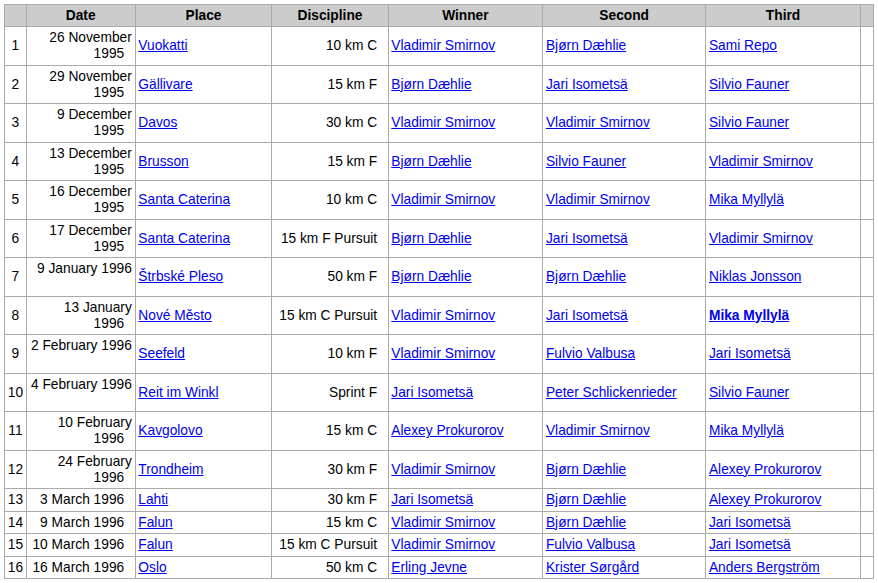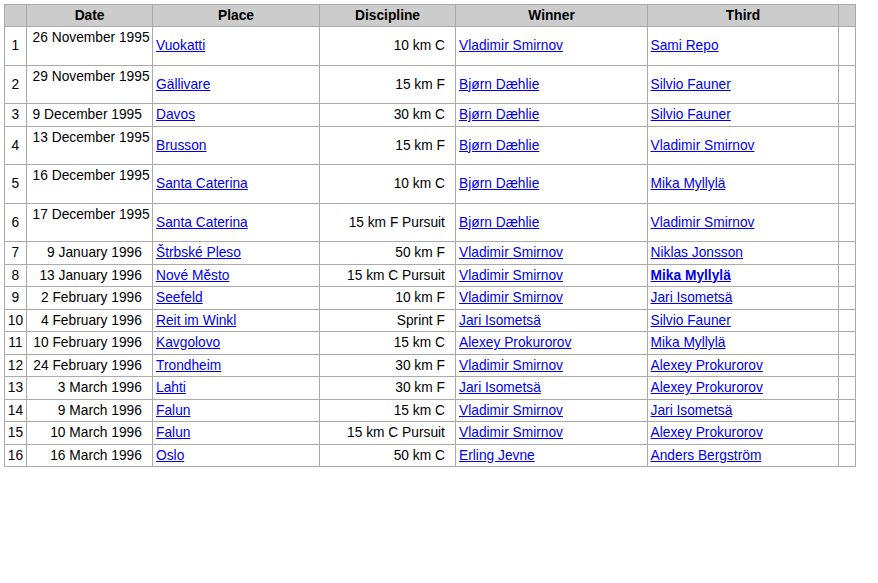 <table class="wikitable plainrowheaders" style="background:#fff; font-size:86%; line-height:16px; border:grey solid 1px; border-collapse:collapse;">
 <tr>
 <th scope="col" style="background:#ccc; width=20 px;"></th>
 <th scope="col" style="background:#ccc; width:120px;">Date</th>
 <th scope="col" style="background:#ccc; width:160px;">Place</th>
 <th scope="col" style="background:#ccc; width:130px;">Discipline</th>
 <th scope="col" style="background:#ccc; width:185px;">Winner</th>
-<th scope="col" style="background:#ccc; width:185px;">Second</th>
 <th scope="col" style="background:#ccc; width:185px;">Third</th>
 <th scope="col" style="background:#ccc; width:10px;"></th>
 </tr>
 <tr>
 <td align=center>1</td>
 <td align=right>26 November 1995  </td>
 <td> <a href='#'>Vuokatti</a></td>
 <td align=right>10 km C  </td>
 <td> <a href='#'>Vladimir Smirnov</a></td>
-<td> <a href='#'>Bjørn Dæhlie</a></td>
 <td> <a href='#'>Sami Repo</a></td>
 <td></td>
 </tr>
 <tr>
 <td align=center>2</td>
 <td align=right>29 November 1995  </td>
 <td> <a href='#'>Gällivare</a></td>
 <td align=right>15 km F  </td>
 <td> <a href='#'>Bjørn Dæhlie</a></td>
-<td> <a href='#'>Jari Isometsä</a></td>
 <td> <a href='#'>Silvio Fauner</a></td>
 <td></td>
 </tr>
 <tr>
 <td align=center>3</td>
 <td align=right>9 December 1995  </td>
 <td> <a href='#'>Davos</a></td>
 <td align=right>30 km C  </td>
-<td> <a href='#'>Vladimir Smirnov</a></td>
-<td> <a href='#'>Vladimir Smirnov</a></td>
+<td> <a href='#'>Bjørn Dæhlie</a></td>
 <td> <a href='#'>Silvio Fauner</a></td>
 <td></td>
 </tr>
 <tr>
 <td align=center>4</td>
 <td align=right>13 December 1995  </td>
 <td> <a href='#'>Brusson</a></td>
 <td align=right>15 km F  </td>
 <td> <a href='#'>Bjørn Dæhlie</a></td>
-<td> <a href='#'>Silvio Fauner</a></td>
 <td> <a href='#'>Vladimir Smirnov</a></td>
 <td></td>
 </tr>
 <tr>
 <td align=center>5</td>
 <td align=right>16 December 1995  </td>
 <td> <a href='#'>Santa Caterina</a></td>
 <td align=right>10 km C  </td>
-<td> <a href='#'>Vladimir Smirnov</a></td>
-<td> <a href='#'>Vladimir Smirnov</a></td>
+<td> <a href='#'>Bjørn Dæhlie</a></td>
 <td> <a href='#'>Mika Myllylä</a></td>
 <td></td>
 </tr>
 <tr>
 <td align=center>6</td>
 <td align=right>17 December 1995  </td>
 <td> <a href='#'>Santa Caterina</a></td>
 <td align=right>15 km F Pursuit  </td>
 <td> <a href='#'>Bjørn Dæhlie</a></td>
-<td> <a href='#'>Jari Isometsä</a></td>
 <td> <a href='#'>Vladimir Smirnov</a></td>
 <td></td>
 </tr>
 <tr>
 <td align=center>7</td>
 <td align=right>9 January 1996  </td>
 <td> <a href='#'>Štrbské Pleso</a></td>
 <td align=right>50 km F  </td>
-<td> <a href='#'>Bjørn Dæhlie</a></td>
-<td> <a href='#'>Bjørn Dæhlie</a></td>
+<td> <a href='#'>Vladimir Smirnov</a></td>
 <td> <a href='#'>Niklas Jonsson</a></td>
 <td></td>
 </tr>
 <tr>
 <td align=center>8</td>
 <td align=right>13 January 1996  </td>
 <td> <a href='#'>Nové Město</a></td>
 <td align=right>15 km C Pursuit  </td>
 <td> <a href='#'>Vladimir Smirnov</a></td>
-<td> <a href='#'>Jari Isometsä</a></td>
 <td><strong> <a href='#'>Mika Myllylä</a></strong></td>
 <td></td>
 </tr>
 <tr>
 <td align=center>9</td>
 <td align=right>2 February 1996  </td>
 <td> <a href='#'>Seefeld</a></td>
 <td align=right>10 km F  </td>
 <td> <a href='#'>Vladimir Smirnov</a></td>
-<td> <a href='#'>Fulvio Valbusa</a></td>
 <td> <a href='#'>Jari Isometsä</a></td>
 <td></td>
 </tr>
 <tr>
 <td align=center>10</td>
 <td align=right>4 February 1996  </td>
 <td> <a href='#'>Reit im Winkl</a></td>
 <td align=right>Sprint F  </td>
 <td> <a href='#'>Jari Isometsä</a></td>
-<td> <a href='#'>Peter Schlickenrieder</a></td>
 <td> <a href='#'>Silvio Fauner</a></td>
 <td></td>
 </tr>
 <tr>
 <td align=center>11</td>
 <td align=right>10 February 1996  </td>
 <td> <a href='#'>Kavgolovo</a></td>
 <td align=right>15 km C  </td>
 <td> <a href='#'>Alexey Prokurorov</a></td>
-<td> <a href='#'>Vladimir Smirnov</a></td>
 <td> <a href='#'>Mika Myllylä</a></td>
 <td></td>
 </tr>
 <tr>
 <td align=center>12</td>
 <td align=right>24 February 1996  </td>
 <td> <a href='#'>Trondheim</a></td>
 <td align=right>30 km F  </td>
 <td> <a href='#'>Vladimir Smirnov</a></td>
-<td> <a href='#'>Bjørn Dæhlie</a></td>
 <td> <a href='#'>Alexey Prokurorov</a></td>
 <td></td>
 </tr>
 <tr>
 <td align=center>13</td>
 <td align=right>3 March 1996  </td>
 <td> <a href='#'>Lahti</a></td>
 <td align=right>30 km F  </td>
 <td> <a href='#'>Jari Isometsä</a></td>
-<td> <a href='#'>Bjørn Dæhlie</a></td>
 <td> <a href='#'>Alexey Prokurorov</a></td>
 <td></td>
 </tr>
 <tr>
 <td align=center>14</td>
 <td align=right>9 March 1996  </td>
 <td> <a href='#'>Falun</a></td>
 <td align=right>15 km C  </td>
 <td> <a href='#'>Vladimir Smirnov</a></td>
-<td> <a href='#'>Bjørn Dæhlie</a></td>
 <td> <a href='#'>Jari Isometsä</a></td>
 <td></td>
 </tr>
 <tr>
 <td align=center>15</td>
 <td align=right>10 March 1996  </td>
 <td> <a href='#'>Falun</a></td>
 <td align=right>15 km C Pursuit  </td>
 <td> <a href='#'>Vladimir Smirnov</a></td>
-<td> <a href='#'>Fulvio Valbusa</a></td>
-<td> <a href='#'>Jari Isometsä</a></td>
+<td> <a href='#'>Alexey Prokurorov</a></td>
 <td></td>
 </tr>
 <tr>
 <td align=center>16</td>
 <td align=right>16 March 1996  </td>
 <td> <a href='#'>Oslo</a></td>
 <td align=right>50 km C  </td>
 <td> <a href='#'>Erling Jevne</a></td>
-<td> <a href='#'>Krister Sørgård</a></td>
 <td> <a href='#'>Anders Bergström</a></td>
 <td></td>
 </tr>
 </table>
